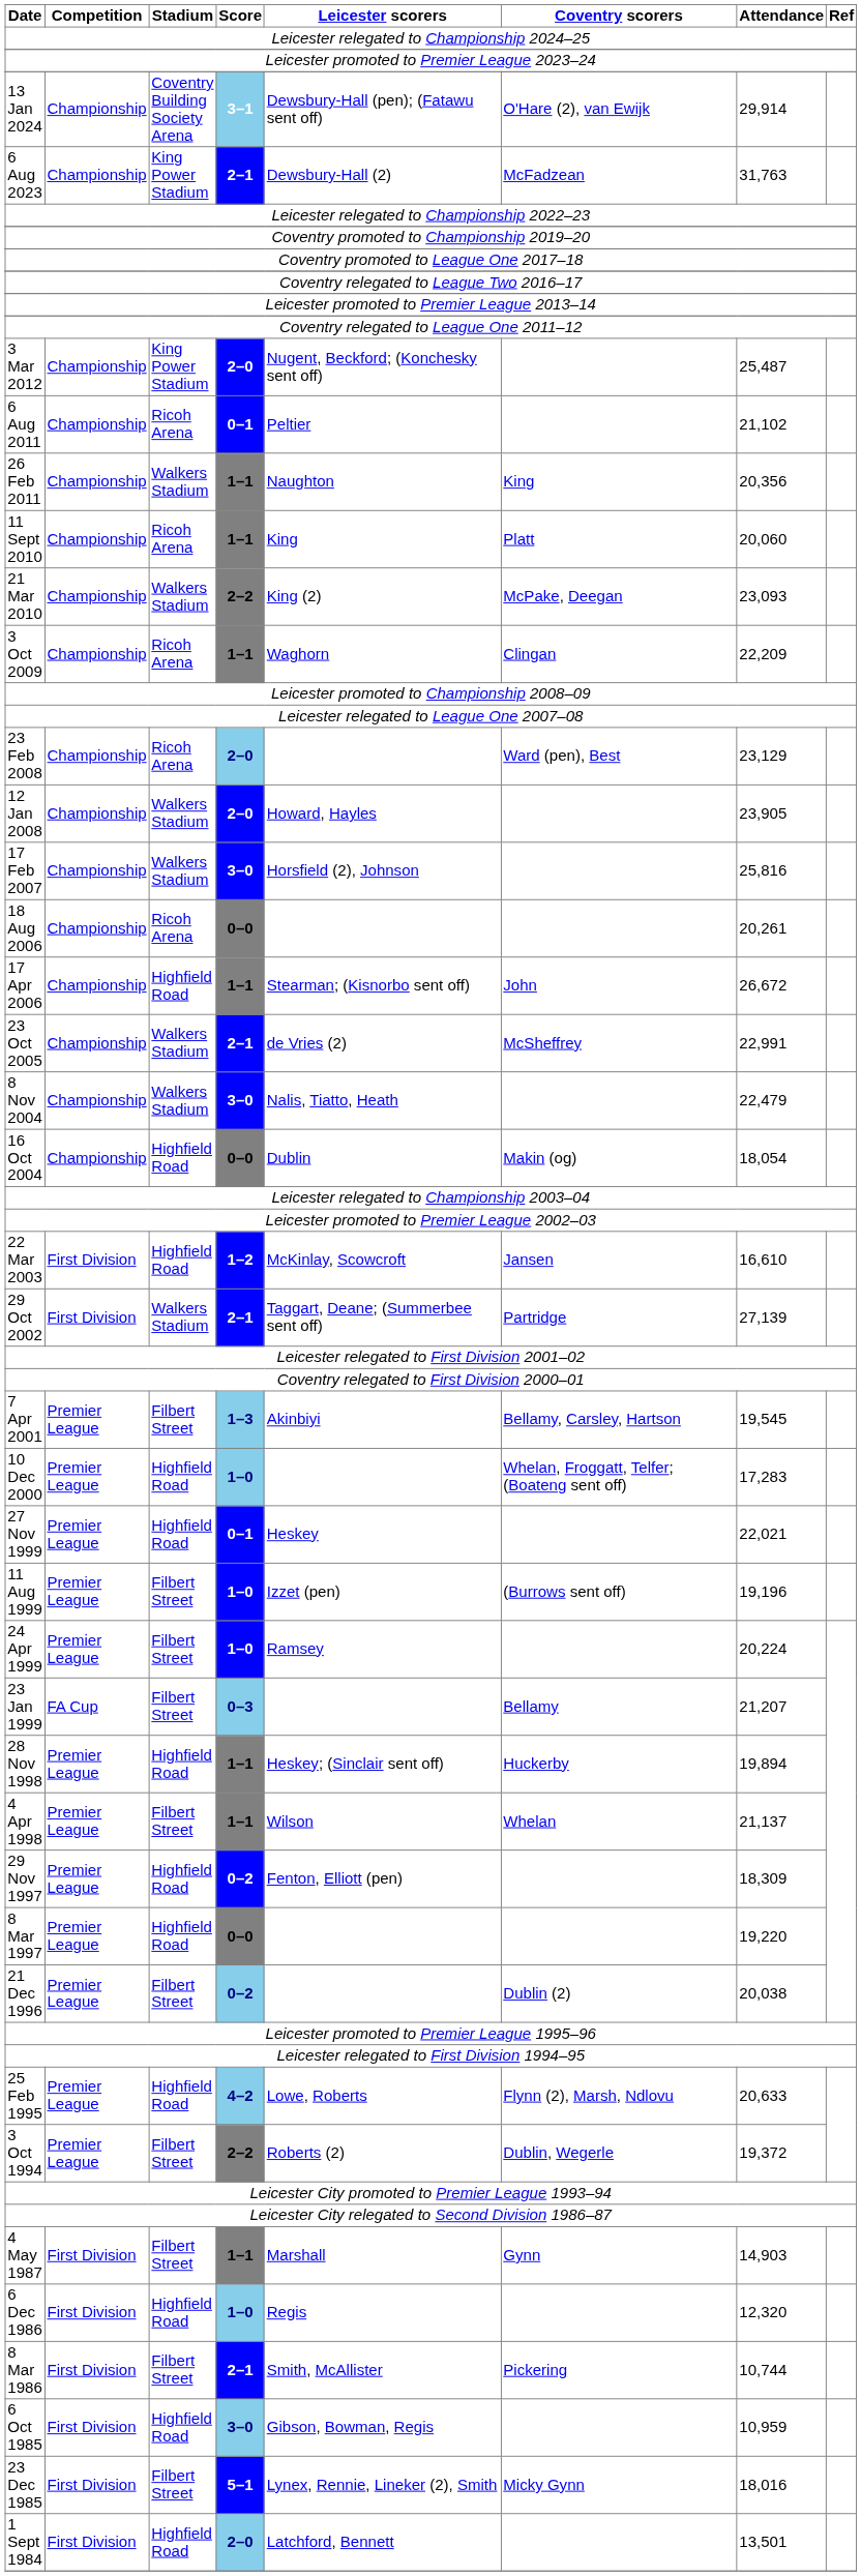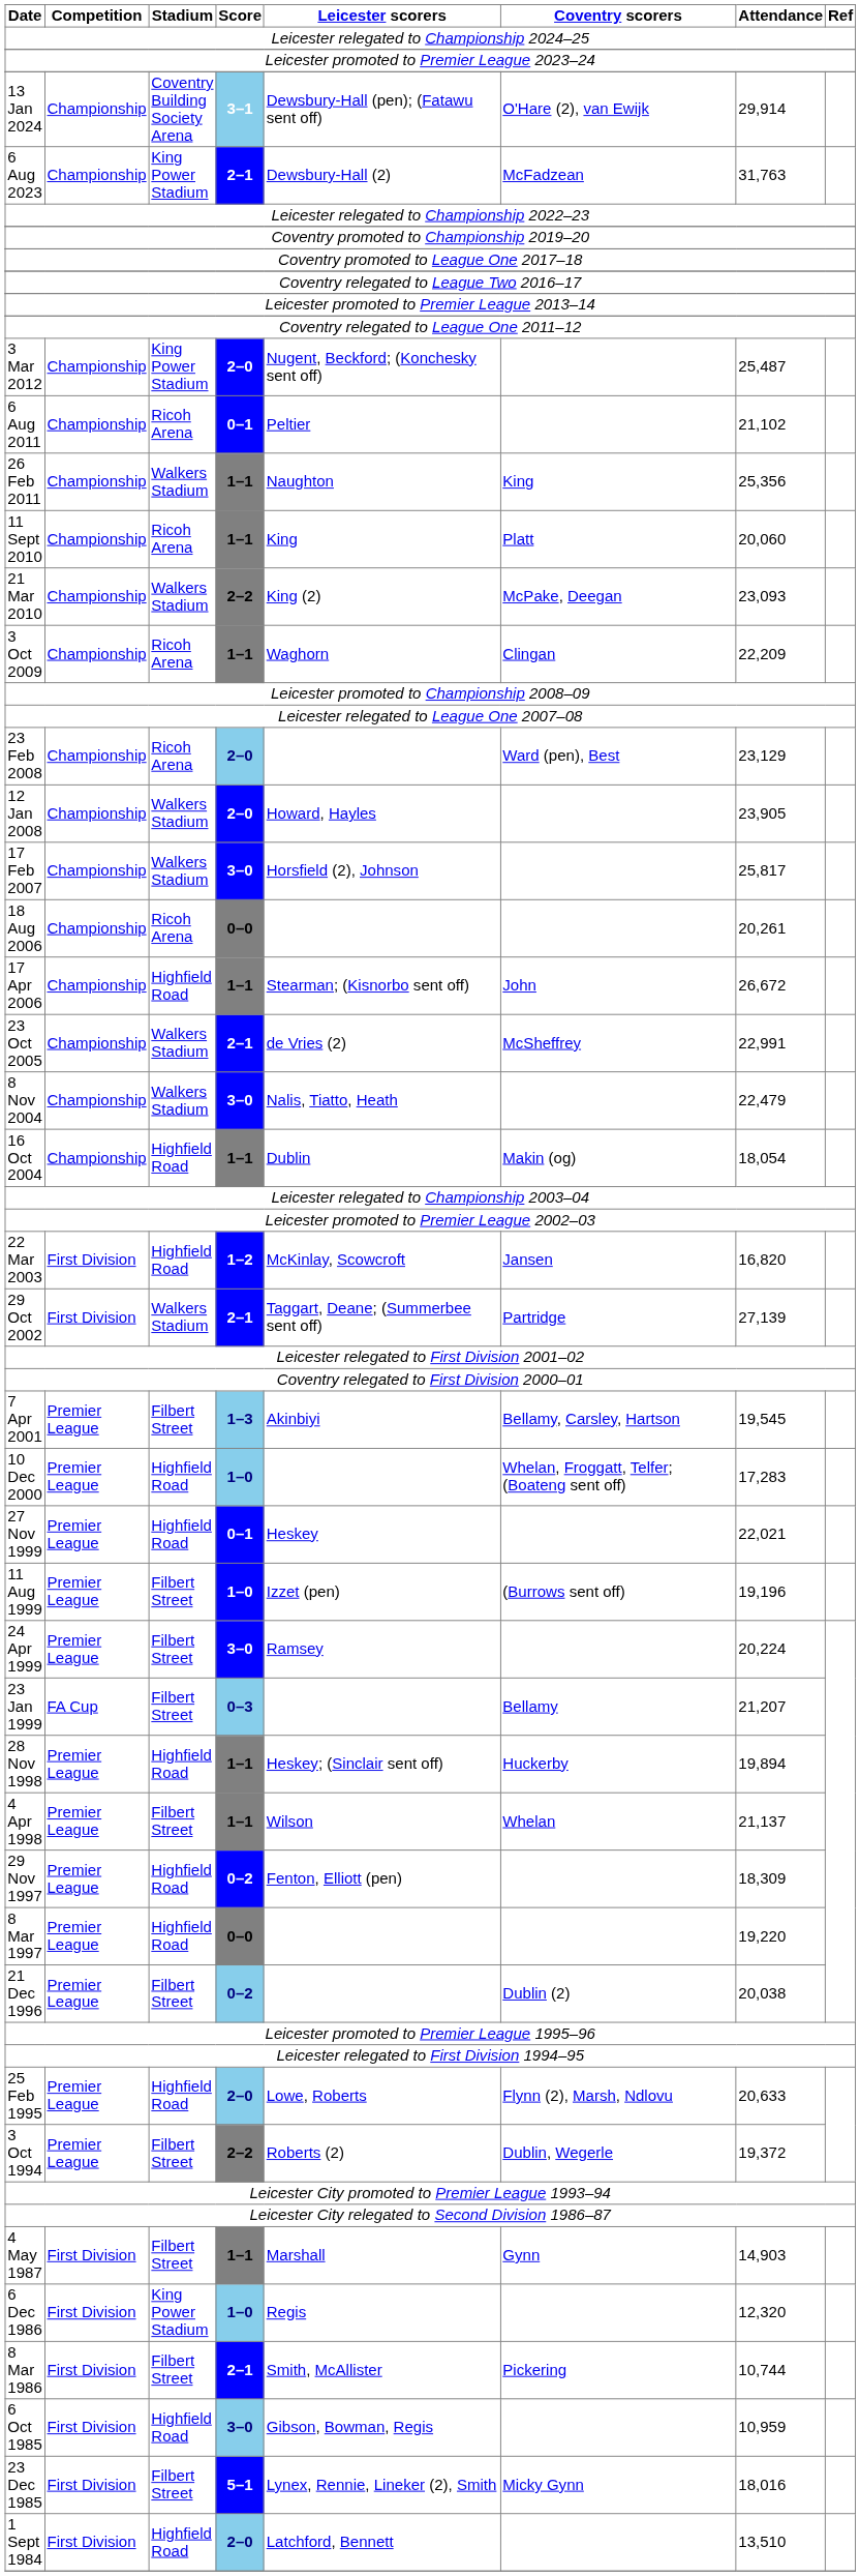 <table class="toccolours sortable" style="border-collapse:collapse; margin-left:0.5em; margin-bottom:0.5em" border=1 cellpadding=2 cellspacing=0>
 <tr>
 <th>Date</th>
 <th>Competition</th>
 <th>Stadium</th>
 <th>Score</th>
 <th width=29%><a href='#'>Leicester</a> scorers</th>
 <th width=29%><a href='#'>Coventry</a> scorers</th>
 <th>Attendance</th>
 <th>Ref</th>
 </tr>
 <tr>
 <td align="center" colspan="9"><em>Leicester relegated to <a href='#'>Championship</a> 2024–25</em></td>
 </tr>
 <tr>
 </tr>
 <tr>
 <td align="center" colspan="9"><em>Leicester promoted to <a href='#'>Premier League</a> 2023–24</em></td>
 </tr>
 <tr>
 </tr>
 <tr>
 <td>13 Jan 2024</td>
 <td><a href='#'>Championship</a></td>
 <td><a href='#'>Coventry Building Society Arena</a></td>
 <td style="text-align:center; color:white; background:skyblue;"><strong>3–1</strong></td>
 <td><a href='#'>Dewsbury-Hall</a> (pen); (<a href='#'>Fatawu</a> sent off)</td>
 <td><a href='#'>O'Hare</a> (2), <a href='#'>van Ewijk</a></td>
 <td>29,914</td>
 <td></td>
 </tr>
 <tr>
 <td>6 Aug 2023</td>
 <td><a href='#'>Championship</a></td>
 <td><a href='#'>King Power Stadium</a></td>
 <td style="text-align:center; color:white; background:blue;"><strong>2–1</strong></td>
 <td><a href='#'>Dewsbury-Hall</a> (2)</td>
 <td><a href='#'>McFadzean</a></td>
 <td>31,763</td>
 <td></td>
 </tr>
 <tr>
 <td align="center" colspan="9"><em>Leicester relegated to <a href='#'>Championship</a> 2022–23</em></td>
 </tr>
 <tr>
 </tr>
 <tr>
 <td align="center" colspan="9"><em>Coventry promoted to <a href='#'>Championship</a> 2019–20</em></td>
 </tr>
 <tr>
 </tr>
 <tr>
 <td align="center" colspan="9"><em>Coventry promoted to <a href='#'>League One</a> 2017–18</em></td>
 </tr>
 <tr>
 </tr>
 <tr>
 <td align="center" colspan="9"><em>Coventry relegated to <a href='#'>League Two</a> 2016–17</em></td>
 </tr>
 <tr>
 </tr>
 <tr>
 <td align="center" colspan="9"><em>Leicester promoted to <a href='#'>Premier League</a> 2013–14</em></td>
 </tr>
 <tr>
 </tr>
 <tr>
 <td align="center" colspan="9"><em>Coventry relegated to <a href='#'>League One</a> 2011–12</em></td>
 </tr>
 <tr>
 <td>3 Mar 2012</td>
 <td><a href='#'>Championship</a></td>
 <td><a href='#'>King Power Stadium</a></td>
 <td style="text-align:center; color:white; background:blue;"><strong>2–0</strong></td>
 <td><a href='#'>Nugent</a>, <a href='#'>Beckford</a>; (<a href='#'>Konchesky</a> sent off)</td>
 <td></td>
 <td>25,487</td>
 <td></td>
 </tr>
 <tr>
 <td>6 Aug 2011</td>
 <td><a href='#'>Championship</a></td>
 <td><a href='#'>Ricoh Arena</a></td>
 <td style="text-align:center; color:white; background:blue;"><strong>0–1</strong></td>
 <td><a href='#'>Peltier</a></td>
 <td></td>
 <td>21,102</td>
 <td></td>
 </tr>
 <tr>
 <td>26 Feb 2011</td>
 <td><a href='#'>Championship</a></td>
 <td><a href='#'>Walkers Stadium</a></td>
 <td style="text-align:center; color:black; background:gray;"><strong>1–1</strong></td>
 <td><a href='#'>Naughton</a></td>
 <td><a href='#'>King</a></td>
-<td>20,356</td>
+<td>25,356</td>
 <td></td>
 </tr>
 <tr>
 <td>11 Sept 2010</td>
 <td><a href='#'>Championship</a></td>
 <td><a href='#'>Ricoh Arena</a></td>
 <td style="text-align:center; color:black; background:gray;"><strong>1–1</strong></td>
 <td><a href='#'>King</a></td>
 <td><a href='#'>Platt</a></td>
 <td>20,060</td>
 <td></td>
 </tr>
 <tr>
 <td>21 Mar 2010</td>
 <td><a href='#'>Championship</a></td>
 <td><a href='#'>Walkers Stadium</a></td>
 <td style="text-align:center; color:black; background:gray;"><strong>2–2</strong></td>
 <td><a href='#'>King</a> (2)</td>
 <td><a href='#'>McPake</a>, <a href='#'>Deegan</a></td>
 <td>23,093</td>
 <td></td>
 </tr>
 <tr>
 <td>3 Oct 2009</td>
 <td><a href='#'>Championship</a></td>
 <td><a href='#'>Ricoh Arena</a></td>
 <td style="text-align:center; color:black; background:gray;"><strong>1–1</strong></td>
 <td><a href='#'>Waghorn</a></td>
 <td><a href='#'>Clingan</a></td>
 <td>22,209</td>
 <td></td>
 </tr>
 <tr>
 <td align="center" colspan="9"><em>Leicester promoted to <a href='#'>Championship</a>  2008–09</em></td>
 </tr>
 <tr>
 <td align="center" colspan="9"><em>Leicester relegated to <a href='#'>League One</a> 2007–08</em></td>
 </tr>
 <tr>
 <td>23 Feb 2008</td>
 <td><a href='#'>Championship</a></td>
 <td><a href='#'>Ricoh Arena</a></td>
 <td style="text-align:center; color:navy; background:skyblue;"><strong>2–0</strong></td>
 <td></td>
 <td><a href='#'>Ward</a> (pen), <a href='#'>Best</a></td>
 <td>23,129</td>
 <td></td>
 </tr>
 <tr>
 <td>12 Jan 2008</td>
 <td><a href='#'>Championship</a></td>
 <td><a href='#'>Walkers Stadium</a></td>
 <td style="text-align:center; color:white; background:blue;"><strong>2–0</strong></td>
 <td><a href='#'>Howard</a>, <a href='#'>Hayles</a></td>
 <td></td>
 <td>23,905</td>
 <td></td>
 </tr>
 <tr>
 <td>17 Feb 2007</td>
 <td><a href='#'>Championship</a></td>
 <td><a href='#'>Walkers Stadium</a></td>
 <td style="text-align:center; color:white; background:blue;"><strong>3–0</strong></td>
 <td><a href='#'>Horsfield</a> (2), <a href='#'>Johnson</a></td>
 <td></td>
-<td>25,816</td>
+<td>25,817</td>
 <td></td>
 </tr>
 <tr>
 <td>18 Aug 2006</td>
 <td><a href='#'>Championship</a></td>
 <td><a href='#'>Ricoh Arena</a></td>
 <td style="text-align:center; color:black; background:gray;"><strong>0–0</strong></td>
 <td></td>
 <td></td>
 <td>20,261</td>
 <td></td>
 </tr>
 <tr>
 <td>17 Apr 2006</td>
 <td><a href='#'>Championship</a></td>
 <td><a href='#'>Highfield Road</a></td>
 <td style="text-align:center; color:black; background:gray;"><strong>1–1</strong></td>
 <td><a href='#'>Stearman</a>; (<a href='#'>Kisnorbo</a> sent off)</td>
 <td><a href='#'>John</a></td>
 <td>26,672</td>
 <td></td>
 </tr>
 <tr>
 <td>23 Oct 2005</td>
 <td><a href='#'>Championship</a></td>
 <td><a href='#'>Walkers Stadium</a></td>
 <td style="text-align:center; color:white; background:blue;"><strong>2–1</strong></td>
 <td><a href='#'>de Vries</a> (2)</td>
 <td><a href='#'>McSheffrey</a></td>
 <td>22,991</td>
 <td></td>
 </tr>
 <tr>
 <td>8 Nov 2004</td>
 <td><a href='#'>Championship</a></td>
 <td><a href='#'>Walkers Stadium</a></td>
 <td style="text-align:center; color:white; background:blue;"><strong>3–0</strong></td>
 <td><a href='#'>Nalis</a>, <a href='#'>Tiatto</a>, <a href='#'>Heath</a></td>
 <td></td>
 <td>22,479</td>
 <td></td>
 </tr>
 <tr>
 <td>16 Oct 2004</td>
 <td><a href='#'>Championship</a></td>
 <td><a href='#'>Highfield Road</a></td>
-<td style="text-align:center; color:black; background:gray;"><strong>0–0</strong></td>
+<td style="text-align:center; color:black; background:gray;"><strong>1–1</strong></td>
 <td><a href='#'>Dublin</a></td>
 <td><a href='#'>Makin</a> (og)</td>
 <td>18,054</td>
 <td></td>
 </tr>
 <tr>
 <td align="center" colspan="9"><em>Leicester relegated to <a href='#'>Championship</a>  2003–04</em></td>
 </tr>
 <tr>
 <td align="center" colspan="9"><em>Leicester promoted to <a href='#'>Premier League</a> 2002–03</em></td>
 </tr>
 <tr>
 <td>22 Mar 2003</td>
 <td><a href='#'>First Division</a></td>
 <td><a href='#'>Highfield Road</a></td>
 <td style="text-align:center; color:white; background:blue;"><strong>1–2</strong></td>
 <td><a href='#'>McKinlay</a>, <a href='#'>Scowcroft</a></td>
 <td><a href='#'>Jansen</a></td>
-<td>16,610</td>
+<td>16,820</td>
 <td></td>
 </tr>
 <tr>
 <td>29 Oct 2002</td>
 <td><a href='#'>First Division</a></td>
 <td><a href='#'>Walkers Stadium</a></td>
 <td style="text-align:center; color:white; background:blue;"><strong>2–1</strong></td>
 <td><a href='#'>Taggart</a>, <a href='#'>Deane</a>; (<a href='#'>Summerbee</a> sent off)</td>
 <td><a href='#'>Partridge</a></td>
 <td>27,139</td>
 <td></td>
 </tr>
 <tr>
 <td align="center" colspan="9"><em>Leicester relegated to <a href='#'>First Division</a> 2001–02</em></td>
 </tr>
 <tr>
 <td align="center" colspan="9"><em>Coventry relegated to <a href='#'>First Division</a> 2000–01</em></td>
 </tr>
 <tr>
 <td>7 Apr 2001</td>
 <td><a href='#'>Premier League</a></td>
 <td><a href='#'>Filbert Street</a></td>
 <td style="text-align:center; color:navy; background:skyblue;"><strong>1–3</strong></td>
 <td><a href='#'>Akinbiyi</a></td>
 <td><a href='#'>Bellamy</a>, <a href='#'>Carsley</a>, <a href='#'>Hartson</a></td>
 <td>19,545</td>
 <td></td>
 </tr>
 <tr>
 <td>10 Dec 2000</td>
 <td><a href='#'>Premier League</a></td>
 <td><a href='#'>Highfield Road</a></td>
 <td style="text-align:center; color:navy; background:skyblue;"><strong>1–0</strong></td>
 <td></td>
 <td><a href='#'>Whelan</a>, <a href='#'>Froggatt</a>, <a href='#'>Telfer</a>; (<a href='#'>Boateng</a> sent off)</td>
 <td>17,283</td>
 <td></td>
 </tr>
 <tr>
 <td>27 Nov 1999</td>
 <td><a href='#'>Premier League</a></td>
 <td><a href='#'>Highfield Road</a></td>
 <td style="text-align:center; color:white; background:blue;"><strong>0–1</strong></td>
 <td><a href='#'>Heskey</a></td>
 <td></td>
 <td>22,021</td>
 <td></td>
 </tr>
 <tr>
 <td>11 Aug 1999</td>
 <td><a href='#'>Premier League</a></td>
 <td><a href='#'>Filbert Street</a></td>
 <td style="text-align:center; color:white; background:blue;"><strong>1–0</strong></td>
 <td><a href='#'>Izzet</a> (pen)</td>
 <td>(<a href='#'>Burrows</a> sent off)</td>
 <td>19,196</td>
 <td></td>
 </tr>
 <tr>
 <td>24 Apr 1999</td>
 <td><a href='#'>Premier League</a></td>
 <td><a href='#'>Filbert Street</a></td>
-<td style="text-align:center; color:white; background:blue;"><strong>1–0</strong></td>
+<td style="text-align:center; color:white; background:blue;"><strong>3–0</strong></td>
 <td><a href='#'>Ramsey</a></td>
 <td></td>
 <td>20,224</td>
 </tr>
 <tr>
 <td>23 Jan 1999</td>
 <td><a href='#'>FA Cup</a></td>
 <td><a href='#'>Filbert Street</a></td>
 <td style="text-align:center; color:navy; background:skyblue;"><strong>0–3</strong></td>
 <td></td>
 <td><a href='#'>Bellamy</a></td>
 <td>21,207</td>
 </tr>
 <tr>
 <td>28 Nov 1998</td>
 <td><a href='#'>Premier League</a></td>
 <td><a href='#'>Highfield Road</a></td>
 <td style="text-align:center; color:black; background:gray;"><strong>1–1</strong></td>
 <td><a href='#'>Heskey</a>; (<a href='#'>Sinclair</a> sent off)</td>
 <td><a href='#'>Huckerby</a></td>
 <td>19,894</td>
 </tr>
 <tr>
 <td>4 Apr 1998</td>
 <td><a href='#'>Premier League</a></td>
 <td><a href='#'>Filbert Street</a></td>
 <td style="text-align:center; color:black; background:gray;"><strong>1–1</strong></td>
 <td><a href='#'>Wilson</a></td>
 <td><a href='#'>Whelan</a></td>
 <td>21,137</td>
 </tr>
 <tr>
 <td>29 Nov 1997</td>
 <td><a href='#'>Premier League</a></td>
 <td><a href='#'>Highfield Road</a></td>
 <td style="text-align:center; color:white; background:blue;"><strong>0–2</strong></td>
 <td><a href='#'>Fenton</a>, <a href='#'>Elliott</a> (pen)</td>
 <td></td>
 <td>18,309</td>
 </tr>
 <tr>
 <td>8 Mar 1997</td>
 <td><a href='#'>Premier League</a></td>
 <td><a href='#'>Highfield Road</a></td>
 <td style="text-align:center; color:black; background:gray;"><strong>0–0</strong></td>
 <td></td>
 <td></td>
 <td>19,220</td>
 </tr>
 <tr>
 <td>21 Dec 1996</td>
 <td><a href='#'>Premier League</a></td>
 <td><a href='#'>Filbert Street</a></td>
 <td style="text-align:center; color:navy; background:skyblue;"><strong>0–2</strong></td>
 <td></td>
 <td><a href='#'>Dublin</a> (2)</td>
 <td>20,038</td>
 </tr>
 <tr>
 <td align="center" colspan="9"><em>Leicester promoted to <a href='#'>Premier League</a> 1995–96</em></td>
 </tr>
 <tr>
 <td align="center" colspan="9"><em>Leicester relegated to <a href='#'>First Division</a> 1994–95</em></td>
 </tr>
 <tr>
 <td>25 Feb 1995</td>
 <td><a href='#'>Premier League</a></td>
 <td><a href='#'>Highfield Road</a></td>
-<td style="text-align:center; color:navy; background:skyblue;"><strong>4–2</strong></td>
+<td style="text-align:center; color:navy; background:skyblue;"><strong>2–0</strong></td>
 <td><a href='#'>Lowe</a>, <a href='#'>Roberts</a></td>
 <td><a href='#'>Flynn</a> (2), <a href='#'>Marsh</a>, <a href='#'>Ndlovu</a></td>
 <td>20,633</td>
 </tr>
 <tr>
 <td>3 Oct 1994</td>
 <td><a href='#'>Premier League</a></td>
 <td><a href='#'>Filbert Street</a></td>
 <td style="text-align:center; color:black; background:gray;"><strong>2–2</strong></td>
 <td><a href='#'>Roberts</a> (2)</td>
 <td><a href='#'>Dublin</a>, <a href='#'>Wegerle</a></td>
 <td>19,372</td>
 </tr>
 <tr>
 <td align="center" colspan="9"><em>Leicester City promoted to <a href='#'>Premier League</a> 1993–94</em></td>
 </tr>
 <tr>
 <td align="center" colspan="9"><em>Leicester City relegated to <a href='#'>Second Division</a> 1986–87</em></td>
 </tr>
 <tr>
 <td>4 May 1987</td>
 <td><a href='#'>First Division</a></td>
 <td><a href='#'>Filbert Street</a></td>
 <td style="text-align:center; color:black; background:gray;"><strong>1–1</strong></td>
 <td><a href='#'>Marshall</a></td>
 <td><a href='#'>Gynn</a></td>
 <td>14,903</td>
 <td></td>
 </tr>
 <tr>
 <td>6 Dec 1986</td>
 <td><a href='#'>First Division</a></td>
-<td><a href='#'>Highfield Road</a></td>
+<td><a href='#'>King Power Stadium</a></td>
 <td style="text-align:center; color:navy; background:skyblue;"><strong>1–0</strong></td>
 <td><a href='#'>Regis</a></td>
 <td></td>
 <td>12,320</td>
 <td></td>
 </tr>
 <tr>
 <td>8 Mar 1986</td>
 <td><a href='#'>First Division</a></td>
 <td><a href='#'>Filbert Street</a></td>
 <td style="text-align:center; color:white; background:blue;"><strong>2–1</strong></td>
 <td><a href='#'>Smith</a>, <a href='#'>McAllister</a></td>
 <td><a href='#'>Pickering</a></td>
 <td>10,744</td>
 <td></td>
 </tr>
 <tr>
 <td>6 Oct 1985</td>
 <td><a href='#'>First Division</a></td>
 <td><a href='#'>Highfield Road</a></td>
 <td style="text-align:center; color:navy; background:skyblue;"><strong>3–0</strong></td>
 <td><a href='#'>Gibson</a>, <a href='#'>Bowman</a>, <a href='#'>Regis</a></td>
 <td></td>
 <td>10,959</td>
 <td></td>
 </tr>
 <tr>
 <td>23 Dec 1985</td>
 <td><a href='#'>First Division</a></td>
 <td><a href='#'>Filbert Street</a></td>
 <td style="text-align:center; color:white; background:blue;"><strong>5–1</strong></td>
 <td><a href='#'>Lynex</a>, <a href='#'>Rennie</a>, <a href='#'>Lineker</a> (2), <a href='#'>Smith</a></td>
 <td><a href='#'>Micky Gynn</a></td>
 <td>18,016</td>
 <td></td>
 </tr>
 <tr>
 <td>1 Sept 1984</td>
 <td><a href='#'>First Division</a></td>
 <td><a href='#'>Highfield Road</a></td>
 <td style="text-align:center; color:navy; background:skyblue;"><strong>2–0</strong></td>
 <td><a href='#'>Latchford</a>, <a href='#'>Bennett</a></td>
 <td></td>
-<td>13,501</td>
+<td>13,510</td>
 <td></td>
 </tr>
 <tr>
 </tr>
 </table>
